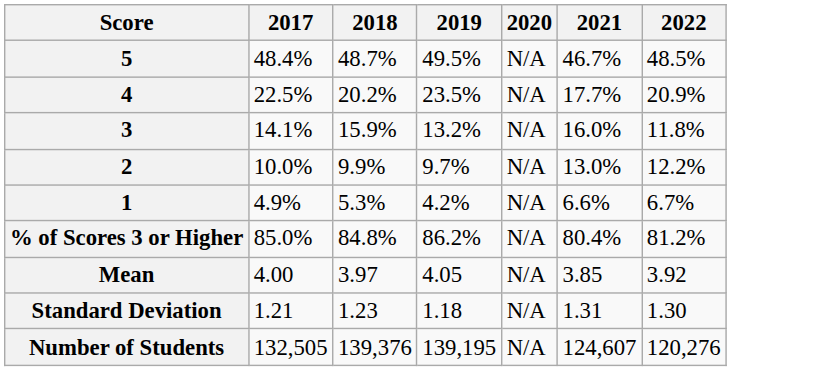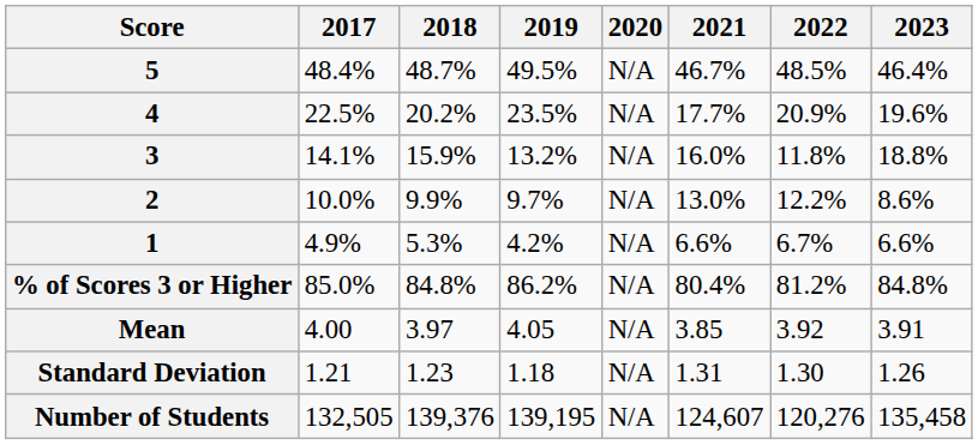 <table class="wikitable" border="1">
 <tr>
 <th>Score</th>
 <th>2017</th>
 <th>2018</th>
 <th>2019</th>
 <th>2020</th>
 <th>2021</th>
 <th>2022</th>
+<th>2023</th>
 </tr>
 <tr>
 <th>5</th>
 <td>48.4%</td>
 <td>48.7%</td>
 <td>49.5%</td>
 <td>N/A</td>
 <td>46.7%</td>
 <td>48.5%</td>
+<td>46.4%</td>
 </tr>
 <tr>
 <th>4</th>
 <td>22.5%</td>
 <td>20.2%</td>
 <td>23.5%</td>
 <td>N/A</td>
 <td>17.7%</td>
 <td>20.9%</td>
+<td>19.6%</td>
 </tr>
 <tr>
 <th>3</th>
 <td>14.1%</td>
 <td>15.9%</td>
 <td>13.2%</td>
 <td>N/A</td>
 <td>16.0%</td>
 <td>11.8%</td>
+<td>18.8%</td>
 </tr>
 <tr>
 <th>2</th>
 <td>10.0%</td>
 <td>9.9%</td>
 <td>9.7%</td>
 <td>N/A</td>
 <td>13.0%</td>
 <td>12.2%</td>
+<td>8.6%</td>
 </tr>
 <tr>
 <th>1</th>
 <td>4.9%</td>
 <td>5.3%</td>
 <td>4.2%</td>
 <td>N/A</td>
 <td>6.6%</td>
 <td>6.7%</td>
+<td>6.6%</td>
 </tr>
 <tr>
 <th>% of Scores 3 or Higher</th>
 <td>85.0%</td>
 <td>84.8%</td>
 <td>86.2%</td>
 <td>N/A</td>
 <td>80.4%</td>
 <td>81.2%</td>
+<td>84.8%</td>
 </tr>
 <tr>
 <th>Mean</th>
 <td>4.00</td>
 <td>3.97</td>
 <td>4.05</td>
 <td>N/A</td>
 <td>3.85</td>
 <td>3.92</td>
+<td>3.91</td>
 </tr>
 <tr>
 <th>Standard Deviation</th>
 <td>1.21</td>
 <td>1.23</td>
 <td>1.18</td>
 <td>N/A</td>
 <td>1.31</td>
 <td>1.30</td>
+<td>1.26</td>
 </tr>
 <tr>
 <th>Number of Students</th>
 <td>132,505</td>
 <td>139,376</td>
 <td>139,195</td>
 <td>N/A</td>
 <td>124,607</td>
 <td>120,276</td>
+<td>135,458</td>
 </tr>
 </table>
